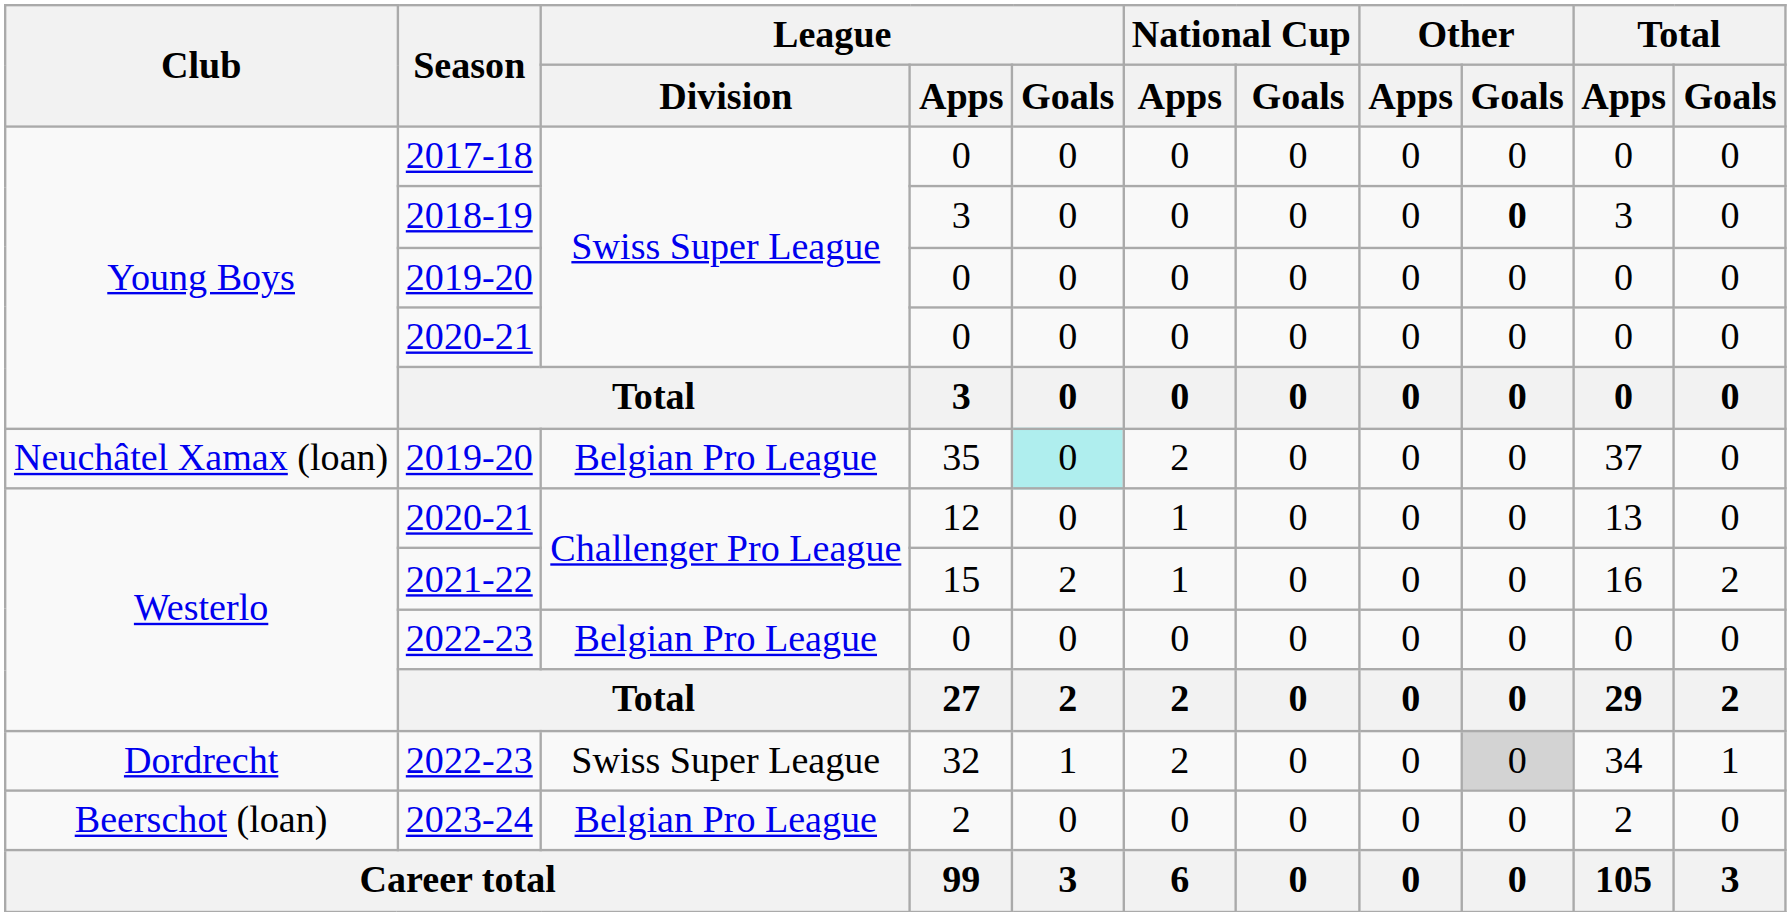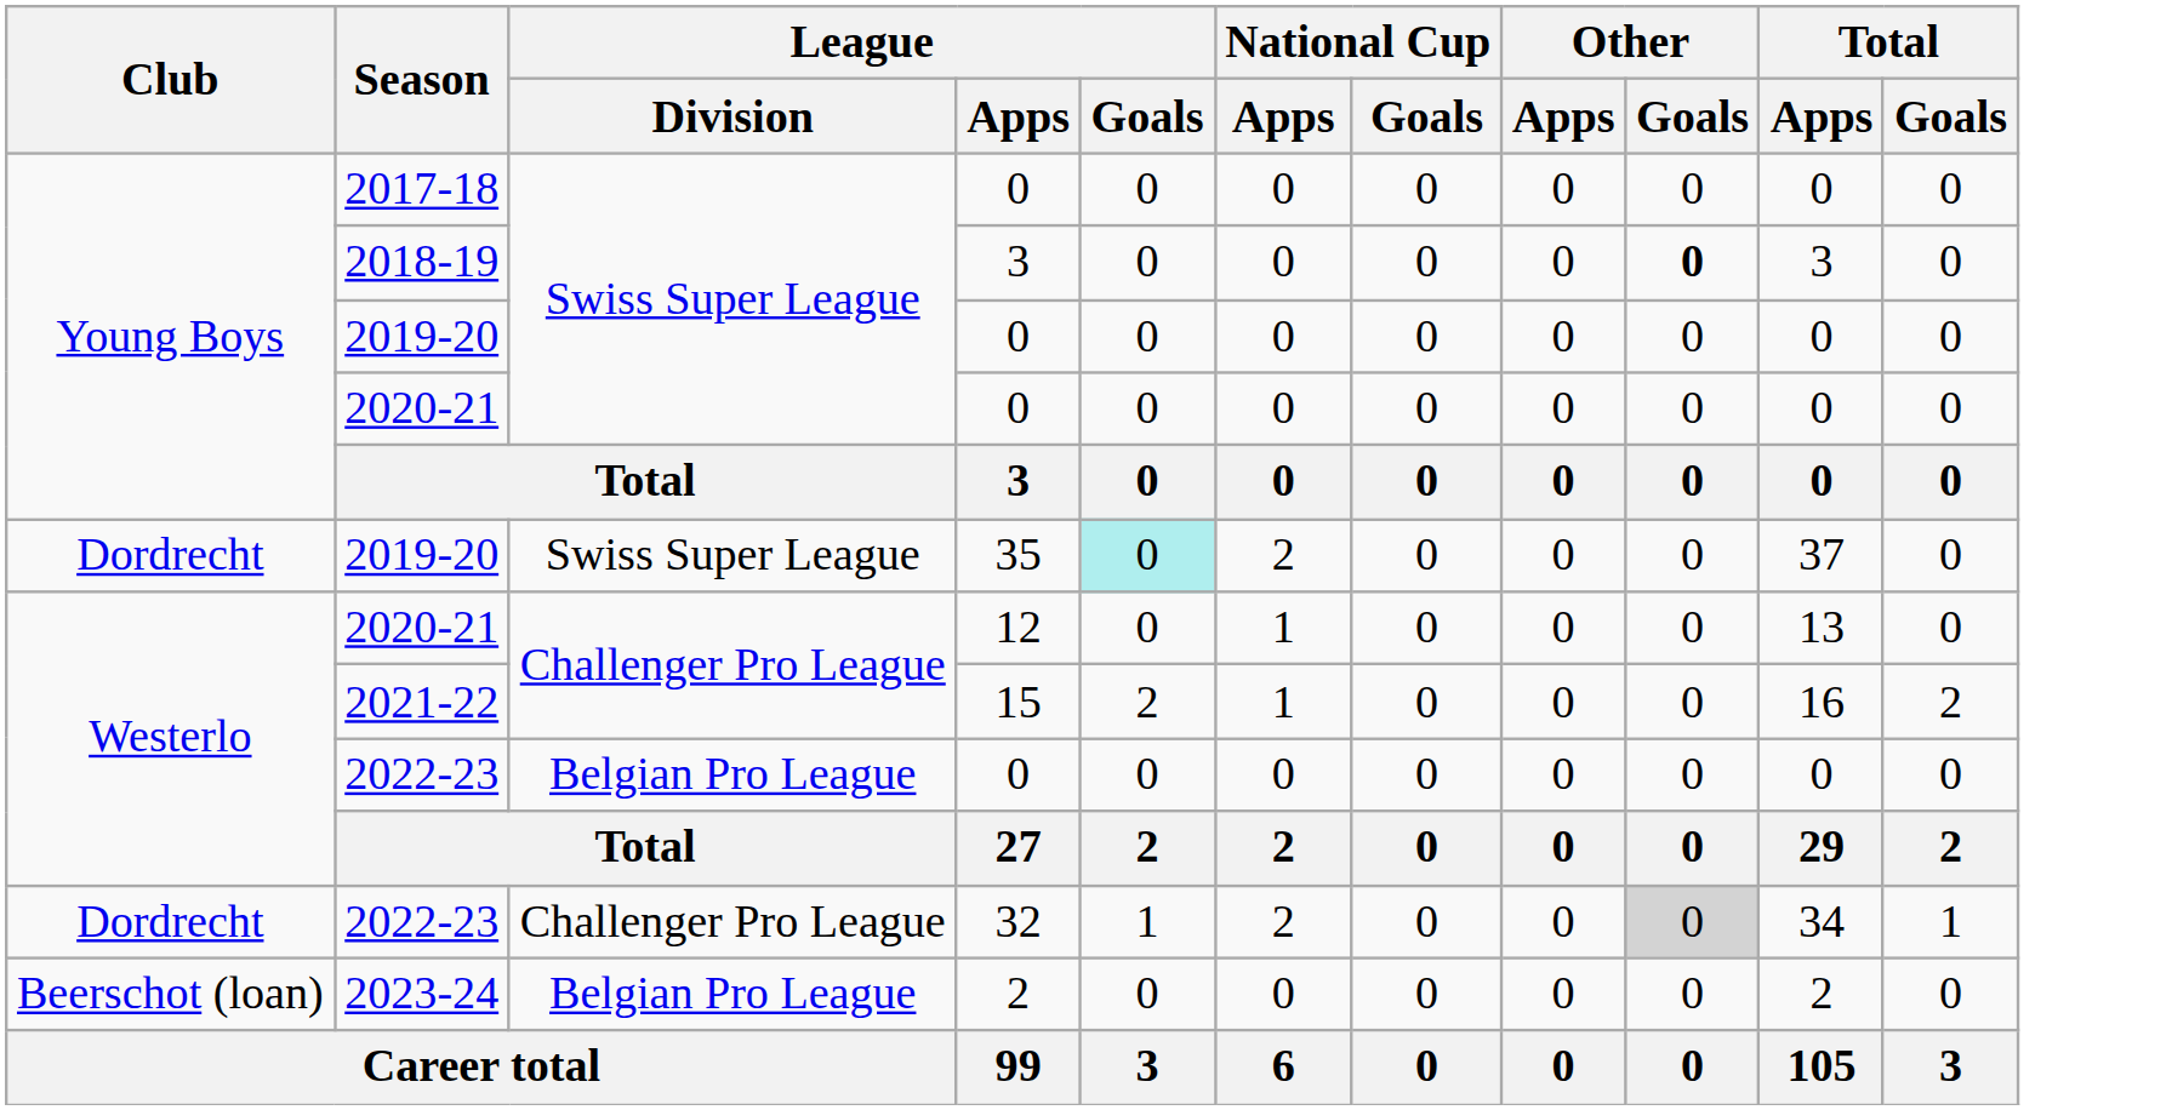 <table class=wikitable style="text-align: center">
 <tr>
 <th rowspan=2>Club</th>
 <th rowspan=2>Season</th>
 <th colspan=3>League</th>
 <th colspan=2>National Cup</th>
 <th colspan=2>Other</th>
 <th colspan=2>Total</th>
 </tr>
 <tr>
 <th>Division</th>
 <th>Apps</th>
 <th>Goals</th>
 <th>Apps</th>
 <th>Goals</th>
 <th>Apps</th>
 <th>Goals</th>
 <th>Apps</th>
 <th>Goals</th>
 </tr>
 <tr>
 <td rowspan=5><a href='#'>Young Boys</a></td>
 <td><a href='#'>2017-18</a></td>
 <td rowspan=4><a href='#'>Swiss Super League</a></td>
 <td>0</td>
 <td>0</td>
 <td>0</td>
 <td>0</td>
 <td>0</td>
 <td>0</td>
 <td>0</td>
 <td>0</td>
 </tr>
 <tr>
 <td><a href='#'>2018-19</a></td>
 <td>3</td>
 <td>0</td>
 <td>0</td>
 <td>0</td>
 <td>0</td>
 <td><strong>0</strong></td>
 <td>3</td>
 <td>0</td>
 </tr>
 <tr>
 <td><a href='#'>2019-20</a></td>
 <td>0</td>
 <td>0</td>
 <td>0</td>
 <td>0</td>
 <td>0</td>
 <td>0</td>
 <td>0</td>
 <td>0</td>
 </tr>
 <tr>
 <td><a href='#'>2020-21</a></td>
 <td>0</td>
 <td>0</td>
 <td>0</td>
 <td>0</td>
 <td>0</td>
 <td>0</td>
 <td>0</td>
 <td>0</td>
 </tr>
 <tr>
 <th colspan="2">Total</th>
 <th>3</th>
 <th>0</th>
 <th>0</th>
 <th>0</th>
 <th>0</th>
 <th>0</th>
 <th>0</th>
 <th>0</th>
 </tr>
 <tr>
-<td><a href='#'>Neuchâtel Xamax</a> (loan)</td>
+<td><a href='#'>Dordrecht</a></td>
 <td><a href='#'>2019-20</a></td>
-<td><a href='#'>Belgian Pro League</a></td>
+<td>Swiss Super League</td>
 <td>35</td>
 <td style="background: paleturquoise;">0</td>
 <td>2</td>
 <td>0</td>
 <td>0</td>
 <td>0</td>
 <td>37</td>
 <td>0</td>
 </tr>
 <tr>
 <td rowspan=4><a href='#'>Westerlo</a></td>
 <td><a href='#'>2020-21</a></td>
 <td rowspan=2><a href='#'>Challenger Pro League</a></td>
 <td>12</td>
 <td>0</td>
 <td>1</td>
 <td>0</td>
 <td>0</td>
 <td>0</td>
 <td>13</td>
 <td>0</td>
 </tr>
 <tr>
 <td><a href='#'>2021-22</a></td>
 <td>15</td>
 <td>2</td>
 <td>1</td>
 <td>0</td>
 <td>0</td>
 <td>0</td>
 <td>16</td>
 <td>2</td>
 </tr>
 <tr>
 <td><a href='#'>2022-23</a></td>
 <td><a href='#'>Belgian Pro League</a></td>
 <td>0</td>
 <td>0</td>
 <td>0</td>
 <td>0</td>
 <td>0</td>
 <td>0</td>
 <td>0</td>
 <td>0</td>
 </tr>
 <tr>
 <th colspan="2">Total</th>
 <th>27</th>
 <th>2</th>
 <th>2</th>
 <th>0</th>
 <th>0</th>
 <th>0</th>
 <th>29</th>
 <th>2</th>
 </tr>
 <tr>
 <td><a href='#'>Dordrecht</a></td>
 <td><a href='#'>2022-23</a></td>
-<td>Swiss Super League</td>
+<td>Challenger Pro League</td>
 <td>32</td>
 <td>1</td>
 <td>2</td>
 <td>0</td>
 <td>0</td>
 <td style="background: lightgrey;">0</td>
 <td>34</td>
 <td>1</td>
 </tr>
 <tr>
 <td><a href='#'>Beerschot</a> (loan)</td>
 <td><a href='#'>2023-24</a></td>
 <td><a href='#'>Belgian Pro League</a></td>
 <td>2</td>
 <td>0</td>
 <td>0</td>
 <td>0</td>
 <td>0</td>
 <td>0</td>
 <td>2</td>
 <td>0</td>
 </tr>
 <tr>
 <th colspan=3>Career total</th>
 <th>99</th>
 <th>3</th>
 <th>6</th>
 <th>0</th>
 <th>0</th>
 <th>0</th>
 <th>105</th>
 <th>3</th>
 </tr>
 </table>
